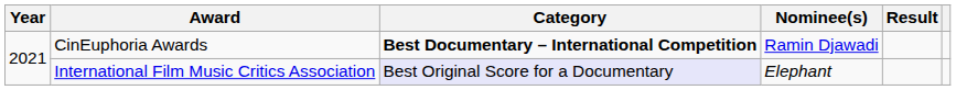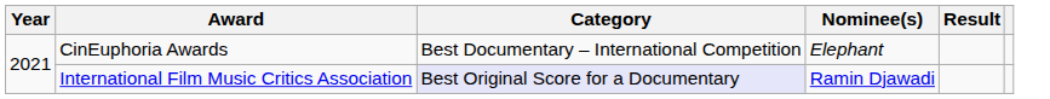 <table class="wikitable sortable plainrowheaders">
 <tr>
 <th scope="col">Year</th>
 <th scope="col">Award</th>
 <th scope="col">Category</th>
 <th scope="col">Nominee(s)</th>
 <th scope="col">Result</th>
 <th scope="col" class="unsortable"></th>
 </tr>
 <tr>
 <td rowspan="2">2021</td>
 <td>CinEuphoria Awards</td>
-<td><strong>Best Documentary – International Competition</strong></td>
-<td><a href='#'>Ramin Djawadi</a></td>
+<td>Best Documentary – International Competition</td>
+<td><em>Elephant</em></td>
 <td></td>
 <td style="text-align:center;"></td>
 </tr>
 <tr>
 <td><a href='#'>International Film Music Critics Association</a></td>
 <td style="background: lavender;">Best Original Score for a Documentary</td>
-<td><em>Elephant</em></td>
+<td><a href='#'>Ramin Djawadi</a></td>
 <td></td>
 <td style="text-align:center;"></td>
 </tr>
 </table>
